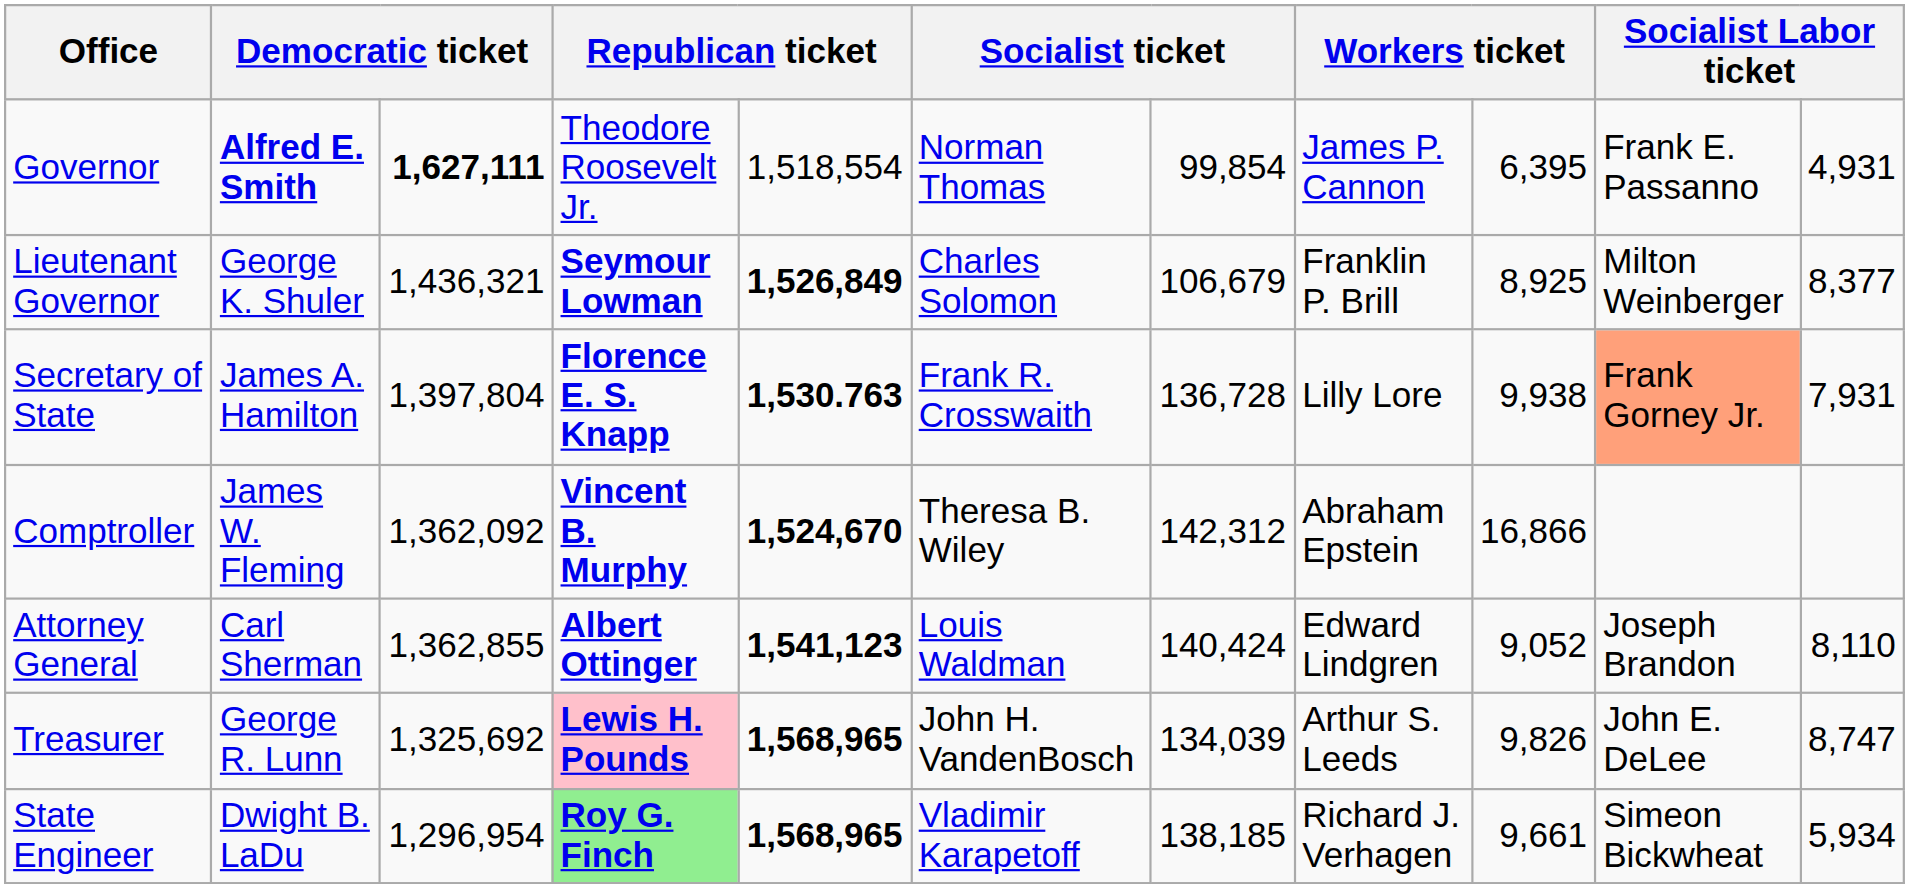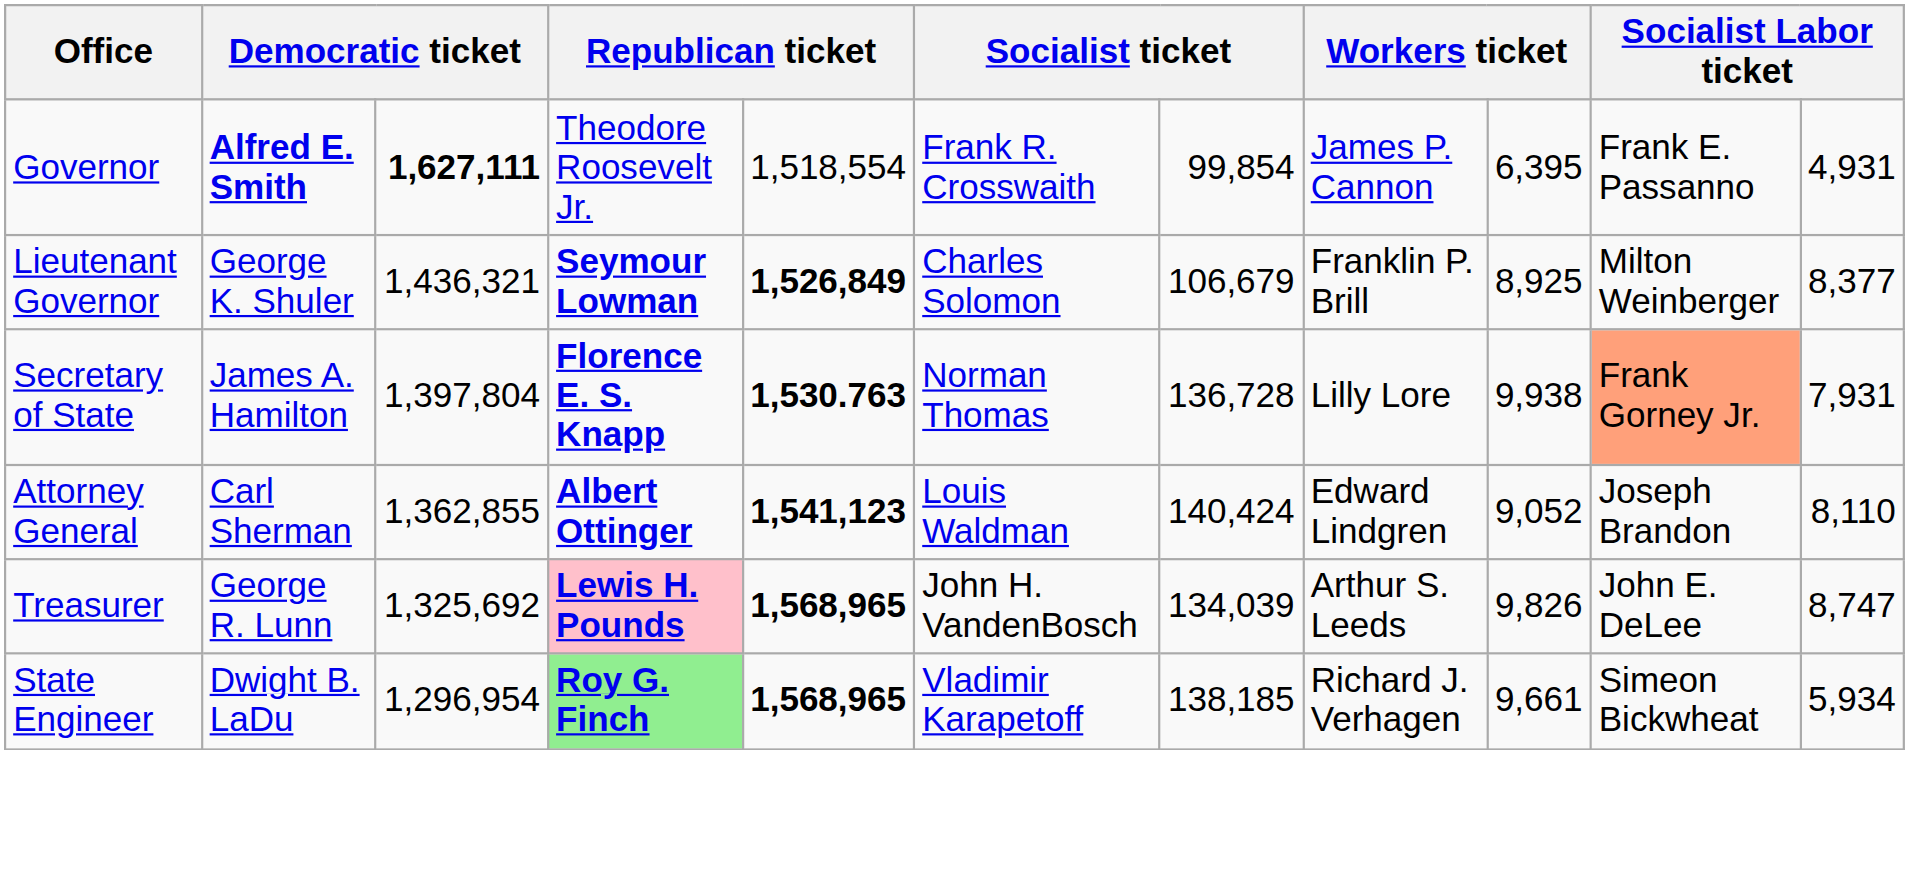 <table class=wikitable>
 <tr bgcolor=lightgrey>
 <th>Office</th>
 <th colspan="2" ><a href='#'>Democratic</a> ticket</th>
 <th colspan="2" ><a href='#'>Republican</a> ticket</th>
 <th colspan="2" ><a href='#'>Socialist</a> ticket</th>
 <th colspan="2" ><a href='#'>Workers</a> ticket</th>
 <th colspan="2" ><a href='#'>Socialist Labor</a> ticket</th>
 </tr>
 <tr>
 <td><a href='#'>Governor</a></td>
 <td><strong><a href='#'>Alfred E. Smith</a></strong></td>
 <td align="right"><strong>1,627,111</strong></td>
 <td><a href='#'>Theodore Roosevelt Jr.</a></td>
 <td align="right">1,518,554</td>
-<td><a href='#'>Norman Thomas</a></td>
+<td><a href='#'>Frank R. Crosswaith</a></td>
 <td align="right">99,854</td>
 <td><a href='#'>James P. Cannon</a></td>
 <td align="right">6,395</td>
 <td>Frank E. Passanno</td>
 <td align="right">4,931</td>
 </tr>
 <tr>
 <td><a href='#'>Lieutenant Governor</a></td>
 <td><a href='#'>George K. Shuler</a></td>
 <td align="right">1,436,321</td>
 <td><strong><a href='#'>Seymour Lowman</a></strong></td>
 <td align="right"><strong>1,526,849</strong></td>
 <td><a href='#'>Charles Solomon</a></td>
 <td align="right">106,679</td>
 <td>Franklin P. Brill</td>
 <td align="right">8,925</td>
 <td>Milton Weinberger</td>
 <td align="right">8,377</td>
 </tr>
 <tr>
 <td><a href='#'>Secretary of State</a></td>
 <td><a href='#'>James A. Hamilton</a></td>
 <td align="right">1,397,804</td>
 <td><strong><a href='#'>Florence E. S. Knapp</a></strong></td>
 <td align="right"><strong>1,530.763</strong></td>
-<td><a href='#'>Frank R. Crosswaith</a></td>
+<td><a href='#'>Norman Thomas</a></td>
 <td align="right">136,728</td>
 <td>Lilly Lore</td>
 <td align="right">9,938</td>
 <td style="background: lightsalmon;">Frank Gorney Jr.</td>
 <td align="right">7,931</td>
-</tr>
-<tr>
-<td><a href='#'>Comptroller</a></td>
-<td><a href='#'>James W. Fleming</a></td>
-<td align="right">1,362,092</td>
-<td><strong><a href='#'>Vincent B. Murphy</a></strong></td>
-<td align="right"><strong>1,524,670</strong></td>
-<td>Theresa B. Wiley</td>
-<td align="right">142,312</td>
-<td>Abraham Epstein</td>
-<td align="right">16,866</td>
-<td></td>
-<td align="right"></td>
 </tr>
 <tr>
 <td><a href='#'>Attorney General</a></td>
 <td><a href='#'>Carl Sherman</a></td>
 <td align="right">1,362,855</td>
 <td><strong><a href='#'>Albert Ottinger</a></strong></td>
 <td align="right"><strong>1,541,123</strong></td>
 <td><a href='#'>Louis Waldman</a></td>
 <td align="right">140,424</td>
 <td>Edward Lindgren</td>
 <td align="right">9,052</td>
 <td>Joseph Brandon</td>
 <td align="right">8,110</td>
 </tr>
 <tr>
 <td><a href='#'>Treasurer</a></td>
 <td><a href='#'>George R. Lunn</a></td>
 <td align="right">1,325,692</td>
 <td style="background: pink;"><strong><a href='#'>Lewis H. Pounds</a></strong></td>
 <td align="right"><strong>1,568,965</strong></td>
 <td>John H. VandenBosch</td>
 <td align="right">134,039</td>
 <td>Arthur S. Leeds</td>
 <td align="right">9,826</td>
 <td>John E. DeLee</td>
 <td align="right">8,747</td>
 </tr>
 <tr>
 <td><a href='#'>State Engineer</a></td>
 <td><a href='#'>Dwight B. LaDu</a></td>
 <td align="right">1,296,954</td>
 <td style="background: lightgreen;"><strong><a href='#'>Roy G. Finch</a></strong></td>
 <td align="right"><strong>1,568,965</strong></td>
 <td><a href='#'>Vladimir Karapetoff</a></td>
 <td align="right">138,185</td>
 <td>Richard J. Verhagen</td>
 <td align="right">9,661</td>
 <td>Simeon Bickwheat</td>
 <td align="right">5,934</td>
 </tr>
 <tr>
 </tr>
 </table>
